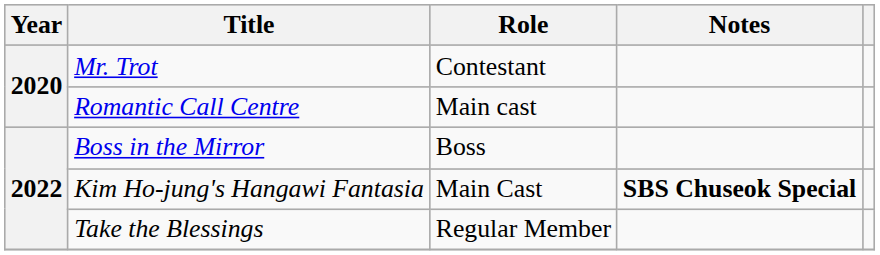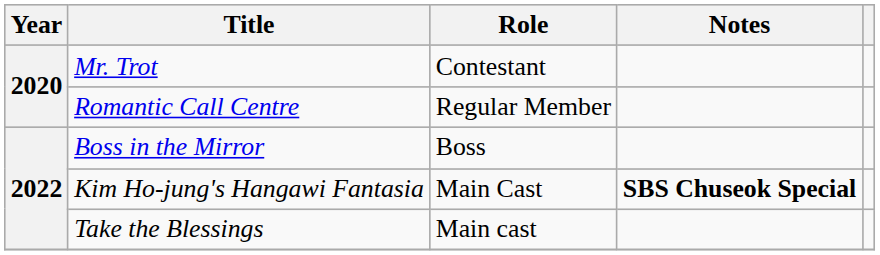 <table class="wikitable plainrowheaders">
 <tr>
 <th>Year</th>
 <th>Title</th>
 <th>Role</th>
 <th>Notes</th>
 <th scope="col" class="unsortable"></th>
 </tr>
 <tr>
 <th scope="row" rowspan="2">2020</th>
 <td><em><a href='#'>Mr. Trot</a></em></td>
 <td>Contestant</td>
 <td></td>
 <td></td>
 </tr>
 <tr>
 <td><em><a href='#'>Romantic Call Centre</a></em></td>
-<td>Main cast</td>
+<td>Regular Member</td>
 <td></td>
 <td></td>
 </tr>
 <tr>
 <th scope="row" rowspan=3>2022</th>
 <td><em><a href='#'>Boss in the Mirror</a></em></td>
 <td>Boss</td>
 <td></td>
 <td></td>
 </tr>
 <tr>
 <td><em>Kim Ho-jung's Hangawi Fantasia</em></td>
 <td>Main Cast</td>
 <td><strong>SBS Chuseok Special</strong></td>
 <td></td>
 </tr>
 <tr>
 <td><em>Take the Blessings</em></td>
-<td>Regular Member</td>
+<td>Main cast</td>
 <td></td>
 <td></td>
 </tr>
 <tr>
 </tr>
 </table>
